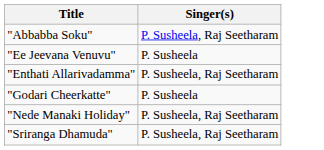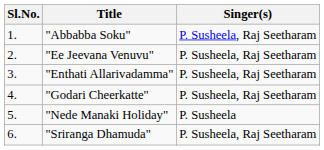 <table class="wikitable">
 <tr>
+<th>Sl.No.</th>
 <th>Title</th>
 <th>Singer(s)</th>
 </tr>
 <tr>
+<td>1.</td>
 <td>"Abbabba Soku"</td>
 <td><a href='#'>P. Susheela</a>, Raj Seetharam</td>
 </tr>
 <tr>
+<td>2.</td>
 <td>"Ee Jeevana Venuvu"</td>
-<td>P. Susheela</td>
+<td>P. Susheela, Raj Seetharam</td>
 </tr>
 <tr>
+<td>3.</td>
 <td>"Enthati Allarivadamma"</td>
 <td>P. Susheela, Raj Seetharam</td>
 </tr>
 <tr>
+<td>4.</td>
 <td>"Godari Cheerkatte"</td>
+<td>P. Susheela, Raj Seetharam</td>
+</tr>
+<tr>
+<td>5.</td>
+<td>"Nede Manaki Holiday"</td>
 <td>P. Susheela</td>
 </tr>
 <tr>
-<td>"Nede Manaki Holiday"</td>
-<td>P. Susheela, Raj Seetharam</td>
-</tr>
-<tr>
+<td>6.</td>
 <td>"Sriranga Dhamuda"</td>
 <td>P. Susheela, Raj Seetharam</td>
 </tr>
 </table>
